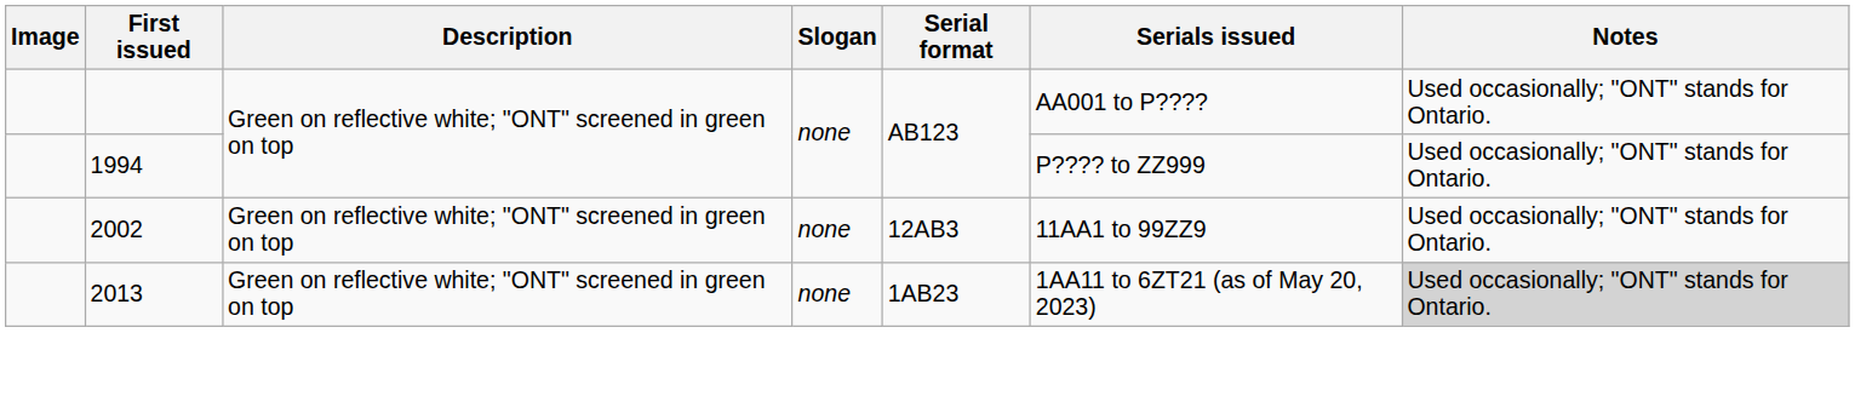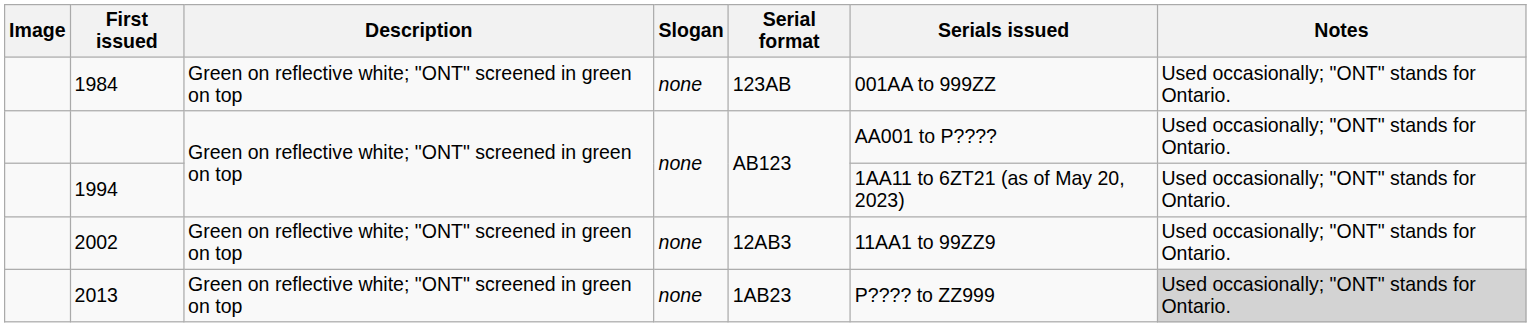 <table class="wikitable">
 <tr>
 <th>Image</th>
 <th>First issued</th>
 <th>Description</th>
 <th>Slogan</th>
 <th>Serial format</th>
 <th>Serials issued</th>
 <th>Notes</th>
+</tr>
+<tr>
+<td></td>
+<td>1984</td>
+<td>Green on reflective white; "ONT" screened in green on top</td>
+<td><em>none</em></td>
+<td>123AB</td>
+<td>001AA to 999ZZ</td>
+<td>Used occasionally; "ONT" stands for Ontario.</td>
 </tr>
 <tr>
 <td></td>
 <td></td>
 <td rowspan="2">Green on reflective white; "ONT" screened in green on top</td>
 <td rowspan="2"><em>none</em></td>
 <td rowspan="2">AB123</td>
 <td>AA001 to P????</td>
 <td>Used occasionally; "ONT" stands for Ontario.</td>
 </tr>
 <tr>
 <td></td>
 <td>1994</td>
-<td>P???? to ZZ999</td>
+<td>1AA11 to 6ZT21 (as of May 20, 2023)</td>
 <td>Used occasionally; "ONT" stands for Ontario.</td>
 </tr>
 <tr>
 <td></td>
 <td>2002</td>
 <td>Green on reflective white; "ONT" screened in green on top</td>
 <td><em>none</em></td>
 <td>12AB3</td>
 <td>11AA1 to 99ZZ9</td>
 <td>Used occasionally; "ONT" stands for Ontario.</td>
 </tr>
 <tr>
 <td></td>
 <td>2013</td>
 <td>Green on reflective white; "ONT" screened in green on top</td>
 <td><em>none</em></td>
 <td>1AB23</td>
-<td>1AA11 to 6ZT21 (as of May 20, 2023)</td>
+<td>P???? to ZZ999</td>
 <td style="background: lightgrey;">Used occasionally; "ONT" stands for Ontario.</td>
 </tr>
 </table>
